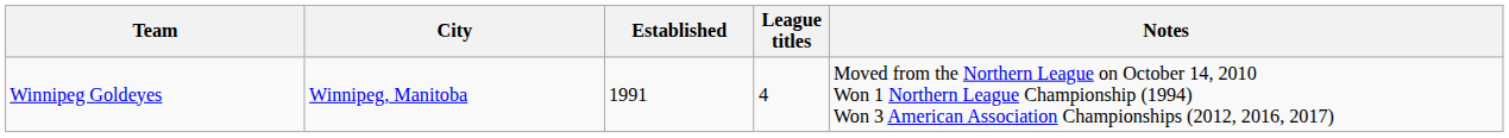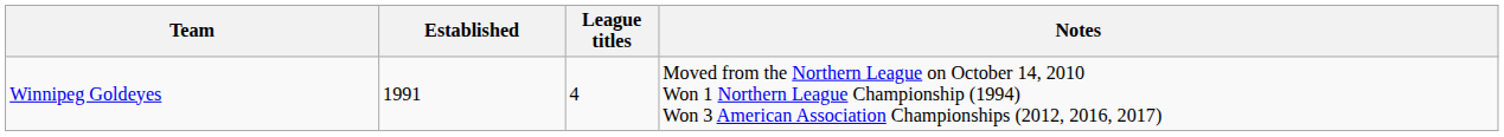 <table class="wikitable">
 <tr>
 <th width="20%">Team</th>
-<th width="20%">City</th>
 <th width="10%">Established</th>
 <th width="5%">League titles</th>
 <th width="45%">Notes</th>
 </tr>
 <tr>
 <td><a href='#'>Winnipeg Goldeyes</a></td>
-<td><a href='#'>Winnipeg, Manitoba</a></td>
 <td>1991</td>
 <td>4</td>
 <td>Moved from the <a href='#'>Northern League</a> on October 14, 2010<br>Won 1 <a href='#'>Northern League</a> Championship (1994)<br>Won 3 <a href='#'>American Association</a> Championships (2012, 2016, 2017)</td>
 </tr>
 </table>
